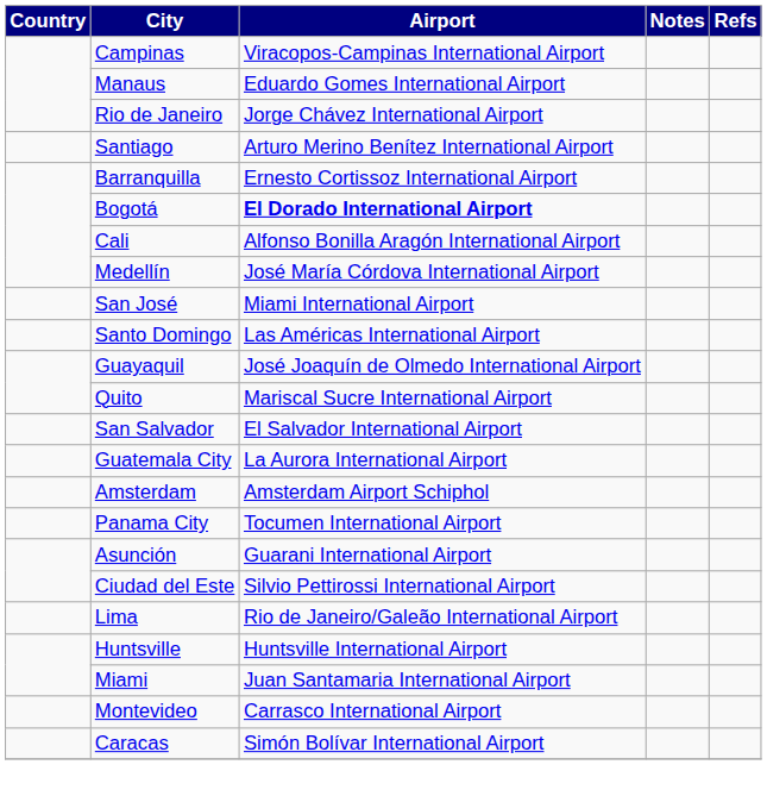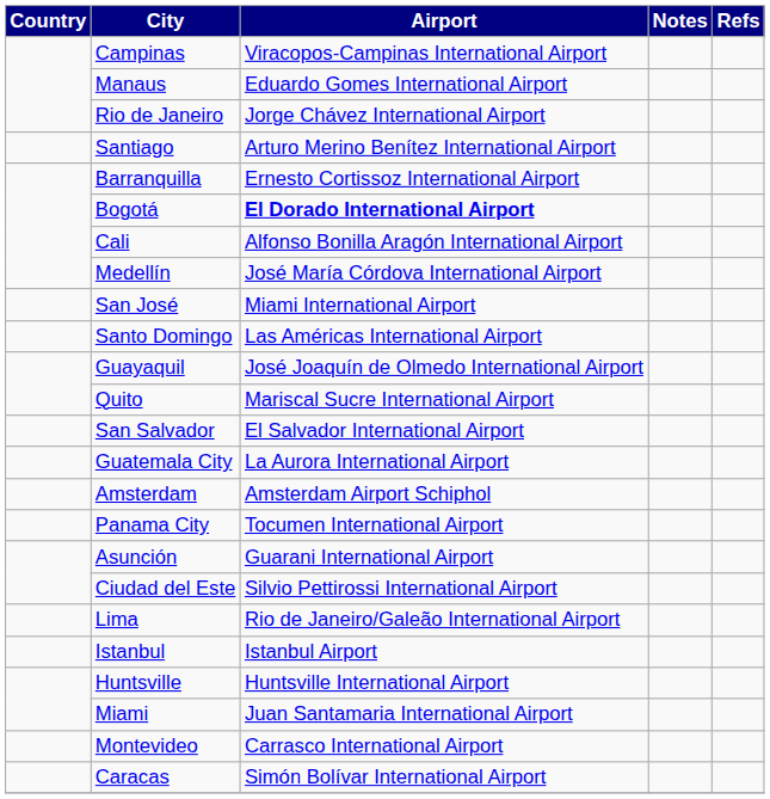 <table class="sortable wikitable">
 <tr>
 <th style="background:navy; color:white;">Country</th>
 <th style="background:navy; color:white;">City</th>
 <th style="background:navy; color:white;">Airport</th>
 <th style="background:navy; color:white;">Notes</th>
 <th style="background:navy; color:white;">Refs</th>
 </tr>
 <tr>
 <td rowspan=3></td>
 <td><a href='#'>Campinas</a></td>
 <td><a href='#'>Viracopos-Campinas International Airport</a></td>
 <td align=center></td>
 <td></td>
 </tr>
 <tr>
 <td><a href='#'>Manaus</a></td>
 <td><a href='#'>Eduardo Gomes International Airport</a></td>
 <td align=center></td>
 <td></td>
 </tr>
 <tr>
 <td><a href='#'>Rio de Janeiro</a></td>
 <td><a href='#'>Jorge Chávez International Airport</a></td>
 <td align=center></td>
 <td></td>
 </tr>
 <tr>
 <td></td>
 <td><a href='#'>Santiago</a></td>
 <td><a href='#'>Arturo Merino Benítez International Airport</a></td>
 <td align=center></td>
 <td></td>
 </tr>
 <tr>
 <td rowspan=4></td>
 <td><a href='#'>Barranquilla</a></td>
 <td><a href='#'>Ernesto Cortissoz International Airport</a></td>
 <td align=center></td>
 <td></td>
 </tr>
 <tr>
 <td><a href='#'>Bogotá</a></td>
 <td><strong><a href='#'>El Dorado International Airport</a></strong></td>
 <td></td>
 <td></td>
 </tr>
 <tr>
 <td><a href='#'>Cali</a></td>
 <td><a href='#'>Alfonso Bonilla Aragón International Airport</a></td>
 <td align=center></td>
 <td></td>
 </tr>
 <tr>
 <td><a href='#'>Medellín</a></td>
 <td><a href='#'>José María Córdova International Airport</a></td>
 <td></td>
 <td></td>
 </tr>
 <tr>
 <td></td>
 <td><a href='#'>San José</a></td>
 <td><a href='#'>Miami International Airport</a></td>
 <td align=center></td>
 <td align=center></td>
 </tr>
 <tr>
 <td></td>
 <td><a href='#'>Santo Domingo</a></td>
 <td><a href='#'>Las Américas International Airport</a></td>
 <td align=center></td>
 <td></td>
 </tr>
 <tr>
 <td rowspan=2></td>
 <td><a href='#'>Guayaquil</a></td>
 <td><a href='#'>José Joaquín de Olmedo International Airport</a></td>
 <td align=center></td>
 <td></td>
 </tr>
 <tr>
 <td><a href='#'>Quito</a></td>
 <td><a href='#'>Mariscal Sucre International Airport</a></td>
 <td align=center></td>
 <td></td>
 </tr>
 <tr>
 <td></td>
 <td><a href='#'>San Salvador</a></td>
 <td><a href='#'>El Salvador International Airport</a></td>
 <td align=center></td>
 <td></td>
 </tr>
 <tr>
 <td></td>
 <td><a href='#'>Guatemala City</a></td>
 <td><a href='#'>La Aurora International Airport</a></td>
 <td align=center></td>
 <td></td>
 </tr>
 <tr>
 <td></td>
 <td><a href='#'>Amsterdam</a></td>
 <td><a href='#'>Amsterdam Airport Schiphol</a></td>
 <td align=center></td>
 <td></td>
 </tr>
 <tr>
 <td></td>
 <td><a href='#'>Panama City</a></td>
 <td><a href='#'>Tocumen International Airport</a></td>
 <td align=center></td>
 <td></td>
 </tr>
 <tr>
 <td rowspan=2></td>
 <td><a href='#'>Asunción</a></td>
 <td><a href='#'>Guarani International Airport</a></td>
 <td align=center></td>
 <td></td>
 </tr>
 <tr>
 <td><a href='#'>Ciudad del Este</a></td>
 <td><a href='#'>Silvio Pettirossi International Airport</a></td>
 <td align=center></td>
 <td></td>
 </tr>
 <tr>
 <td></td>
 <td><a href='#'>Lima</a></td>
 <td><a href='#'>Rio de Janeiro/Galeão International Airport</a></td>
 <td align=center></td>
 <td></td>
 </tr>
 <tr>
+<td></td>
+<td><a href='#'>Istanbul</a></td>
+<td><a href='#'>Istanbul Airport</a></td>
+<td align=center></td>
+<td></td>
+</tr>
+<tr>
 <td rowspan=2></td>
 <td><a href='#'>Huntsville</a></td>
 <td><a href='#'>Huntsville International Airport</a></td>
 <td align=center></td>
 <td></td>
 </tr>
 <tr>
 <td><a href='#'>Miami</a></td>
 <td><a href='#'>Juan Santamaria International Airport</a></td>
 <td></td>
 <td></td>
 </tr>
 <tr>
 <td></td>
 <td><a href='#'>Montevideo</a></td>
 <td><a href='#'>Carrasco International Airport</a></td>
 <td align=center></td>
 <td></td>
 </tr>
 <tr>
 <td></td>
 <td><a href='#'>Caracas</a></td>
 <td><a href='#'>Simón Bolívar International Airport</a></td>
 <td></td>
 <td></td>
 </tr>
 <tr>
 </tr>
 </table>
